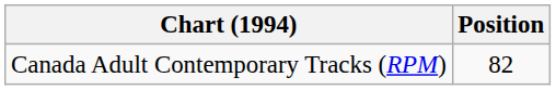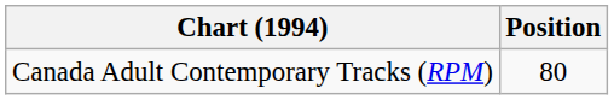 <table class="wikitable sortable">
 <tr>
 <th scope="col">Chart (1994)</th>
 <th scope="col">Position</th>
 </tr>
 <tr>
 <td>Canada Adult Contemporary Tracks (<em><a href='#'>RPM</a></em>)</td>
-<td align="center">82</td>
+<td align="center">80</td>
 </tr>
 </table>
